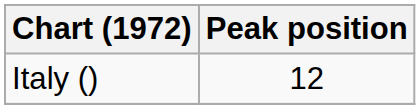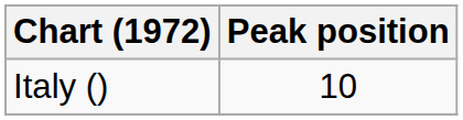 <table class="wikitable sortable">
 <tr>
 <th align="left">Chart (1972)</th>
 <th align="left">Peak position</th>
 </tr>
 <tr>
 <td align="left">Italy ()</td>
-<td align="center">12</td>
+<td align="center">10</td>
 </tr>
 <tr>
 </tr>
 </table>
